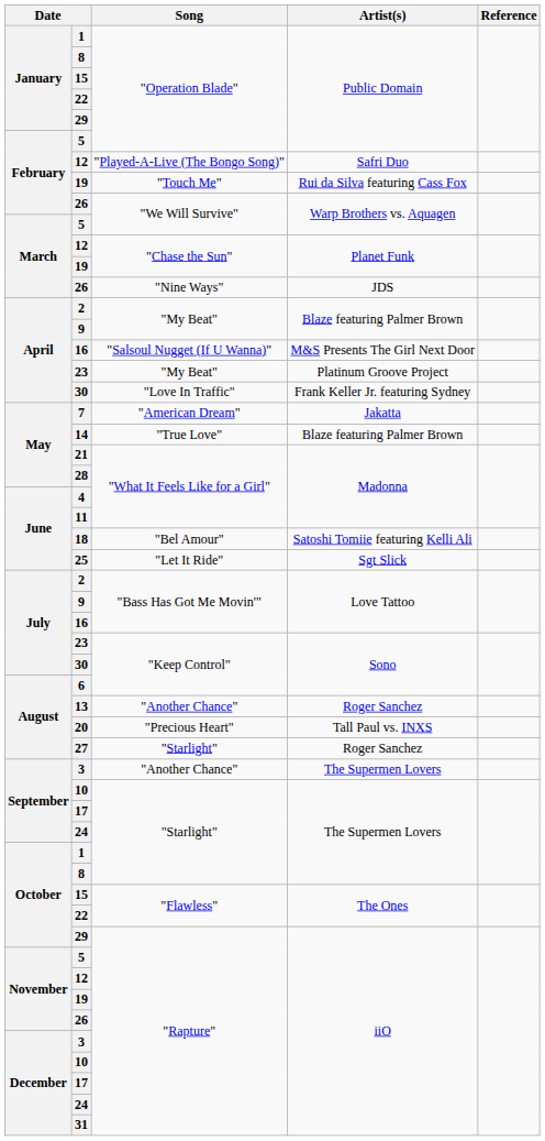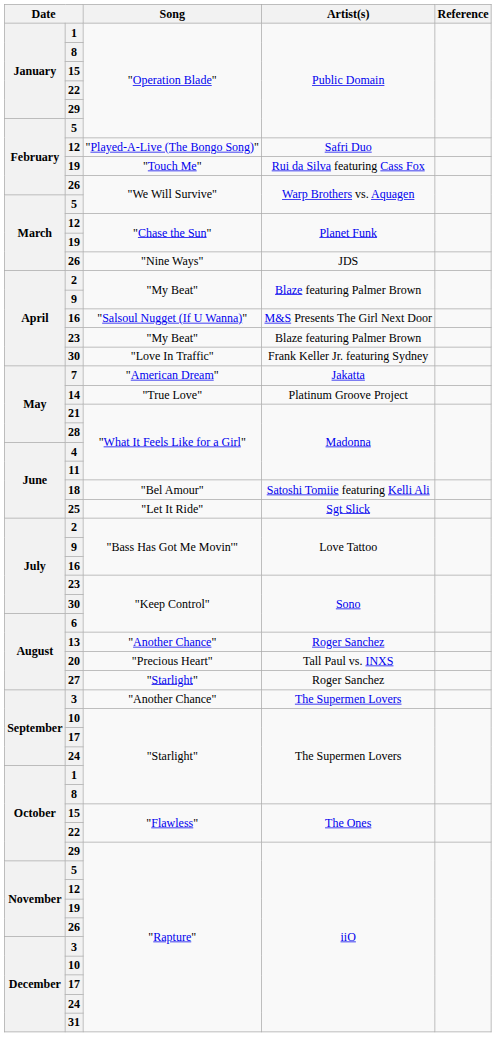 <table class="wikitable">
 <tr>
 <th colspan="2">Date</th>
 <th>Song</th>
 <th>Artist(s)</th>
 <th>Reference</th>
 </tr>
 <tr>
 <th rowspan="5">January</th>
 <th>1</th>
 <td rowspan="6" style="text-align:center;">"<a href='#'>Operation Blade</a>"</td>
 <td rowspan="6" style="text-align:center;"><a href='#'>Public Domain</a></td>
 <td rowspan="6" style="text-align:center;"></td>
 </tr>
 <tr>
 <th>8</th>
 </tr>
 <tr>
 <th>15</th>
 </tr>
 <tr>
 <th>22</th>
 </tr>
 <tr>
 <th>29</th>
 </tr>
 <tr>
 <th rowspan="4">February</th>
 <th>5</th>
 </tr>
 <tr>
 <th>12</th>
 <td style="text-align:center;">"<a href='#'>Played-A-Live (The Bongo Song)</a>"</td>
 <td style="text-align:center;"><a href='#'>Safri Duo</a></td>
 <td style="text-align:center;"></td>
 </tr>
 <tr>
 <th>19</th>
 <td style="text-align:center;">"<a href='#'>Touch Me</a>"</td>
 <td style="text-align:center;"><a href='#'>Rui da Silva</a> featuring <a href='#'>Cass Fox</a></td>
 <td style="text-align:center;"></td>
 </tr>
 <tr>
 <th>26</th>
 <td rowspan="2" style="text-align:center;">"We Will Survive"</td>
 <td rowspan="2" style="text-align:center;"><a href='#'>Warp Brothers</a> vs. <a href='#'>Aquagen</a></td>
 <td rowspan="2" style="text-align:center;"></td>
 </tr>
 <tr>
 <th rowspan="4">March</th>
 <th>5</th>
 </tr>
 <tr>
 <th>12</th>
 <td rowspan="2" style="text-align:center;">"<a href='#'>Chase the Sun</a>"</td>
 <td rowspan="2" style="text-align:center;"><a href='#'>Planet Funk</a></td>
 <td rowspan="2" style="text-align:center;"></td>
 </tr>
 <tr>
 <th>19</th>
 </tr>
 <tr>
 <th>26</th>
 <td style="text-align:center;">"Nine Ways"</td>
 <td style="text-align:center;">JDS</td>
 <td style="text-align:center;"></td>
 </tr>
 <tr>
 <th rowspan="5">April</th>
 <th>2</th>
 <td rowspan="2" style="text-align:center;">"My Beat"</td>
 <td rowspan="2" style="text-align:center;"><a href='#'>Blaze</a> featuring Palmer Brown</td>
 <td rowspan="2" style="text-align:center;"></td>
 </tr>
 <tr>
 <th>9</th>
 </tr>
 <tr>
 <th>16</th>
 <td style="text-align:center;">"<a href='#'>Salsoul Nugget (If U Wanna)</a>"</td>
 <td style="text-align:center;"><a href='#'>M&S</a> Presents The Girl Next Door</td>
 <td style="text-align:center;"></td>
 </tr>
 <tr>
 <th>23</th>
 <td style="text-align:center;">"My Beat"</td>
-<td style="text-align:center;">Platinum Groove Project</td>
+<td style="text-align:center;">Blaze featuring Palmer Brown</td>
 <td style="text-align:center;"></td>
 </tr>
 <tr>
 <th>30</th>
 <td style="text-align:center;">"Love In Traffic"</td>
 <td style="text-align:center;">Frank Keller Jr. featuring Sydney</td>
 <td style="text-align:center;"></td>
 </tr>
 <tr>
 <th rowspan="4">May</th>
 <th>7</th>
 <td style="text-align:center;">"<a href='#'>American Dream</a>"</td>
 <td style="text-align:center;"><a href='#'>Jakatta</a></td>
 <td style="text-align:center;"></td>
 </tr>
 <tr>
 <th>14</th>
 <td style="text-align:center;">"True Love"</td>
-<td style="text-align:center;">Blaze featuring Palmer Brown</td>
+<td style="text-align:center;">Platinum Groove Project</td>
 <td style="text-align:center;"></td>
 </tr>
 <tr>
 <th>21</th>
 <td rowspan="4" style="text-align:center;">"<a href='#'>What It Feels Like for a Girl</a>"</td>
 <td rowspan="4" style="text-align:center;"><a href='#'>Madonna</a></td>
 <td rowspan="4" style="text-align:center;"></td>
 </tr>
 <tr>
 <th>28</th>
 </tr>
 <tr>
 <th rowspan="4">June</th>
 <th>4</th>
 </tr>
 <tr>
 <th>11</th>
 </tr>
 <tr>
 <th>18</th>
 <td style="text-align:center;">"Bel Amour"</td>
 <td style="text-align:center;"><a href='#'>Satoshi Tomiie</a> featuring <a href='#'>Kelli Ali</a></td>
 <td style="text-align:center;"></td>
 </tr>
 <tr>
 <th>25</th>
 <td style="text-align:center;">"Let It Ride"</td>
 <td style="text-align:center;"><a href='#'>Sgt Slick</a></td>
 <td style="text-align:center;"></td>
 </tr>
 <tr>
 <th rowspan="5">July</th>
 <th>2</th>
 <td rowspan="3" style="text-align:center;">"Bass Has Got Me Movin'"</td>
 <td rowspan="3" style="text-align:center;">Love Tattoo</td>
 <td rowspan="3" style="text-align:center;"></td>
 </tr>
 <tr>
 <th>9</th>
 </tr>
 <tr>
 <th>16</th>
 </tr>
 <tr>
 <th>23</th>
 <td rowspan="3" style="text-align:center;">"Keep Control"</td>
 <td rowspan="3" style="text-align:center;"><a href='#'>Sono</a></td>
 <td rowspan="3" style="text-align:center;"></td>
 </tr>
 <tr>
 <th>30</th>
 </tr>
 <tr>
 <th rowspan="4">August</th>
 <th>6</th>
 </tr>
 <tr>
 <th>13</th>
 <td style="text-align:center;">"<a href='#'>Another Chance</a>"</td>
 <td style="text-align:center;"><a href='#'>Roger Sanchez</a></td>
 <td style="text-align:center;"></td>
 </tr>
 <tr>
 <th>20</th>
 <td style="text-align:center;">"Precious Heart"</td>
 <td style="text-align:center;">Tall Paul vs. <a href='#'>INXS</a></td>
 <td style="text-align:center;"></td>
 </tr>
 <tr>
 <th>27</th>
 <td style="text-align:center;">"<a href='#'>Starlight</a>"</td>
 <td style="text-align:center;">Roger Sanchez</td>
 <td style="text-align:center;"></td>
 </tr>
 <tr>
 <th rowspan="4">September</th>
 <th>3</th>
 <td style="text-align:center;">"Another Chance"</td>
 <td style="text-align:center;"><a href='#'>The Supermen Lovers</a></td>
 <td style="text-align:center;"></td>
 </tr>
 <tr>
 <th>10</th>
 <td rowspan="5" style="text-align:center;">"Starlight"</td>
 <td rowspan="5" style="text-align:center;">The Supermen Lovers</td>
 <td rowspan="5"  style="text-align:center;"></td>
 </tr>
 <tr>
 <th>17</th>
 </tr>
 <tr>
 <th>24</th>
 </tr>
 <tr>
 <th rowspan="5">October</th>
 <th>1</th>
 </tr>
 <tr>
 <th>8</th>
 </tr>
 <tr>
 <th>15</th>
 <td rowspan="2" style="text-align:center;">"<a href='#'>Flawless</a>"</td>
 <td rowspan="2" style="text-align:center;"><a href='#'>The Ones</a></td>
 <td rowspan="2"  style="text-align:center;"></td>
 </tr>
 <tr>
 <th>22</th>
 </tr>
 <tr>
 <th>29</th>
 <td rowspan="10" style="text-align:center;">"<a href='#'>Rapture</a>"</td>
 <td rowspan="10" style="text-align:center;"><a href='#'>iiO</a></td>
 <td rowspan="10"  style="text-align:center;"></td>
 </tr>
 <tr>
 <th rowspan="4">November</th>
 <th>5</th>
 </tr>
 <tr>
 <th>12</th>
 </tr>
 <tr>
 <th>19</th>
 </tr>
 <tr>
 <th>26</th>
 </tr>
 <tr>
 <th rowspan="5">December</th>
 <th>3</th>
 </tr>
 <tr>
 <th>10</th>
 </tr>
 <tr>
 <th>17</th>
 </tr>
 <tr>
 <th>24</th>
 </tr>
 <tr>
 <th>31</th>
 </tr>
 </table>
